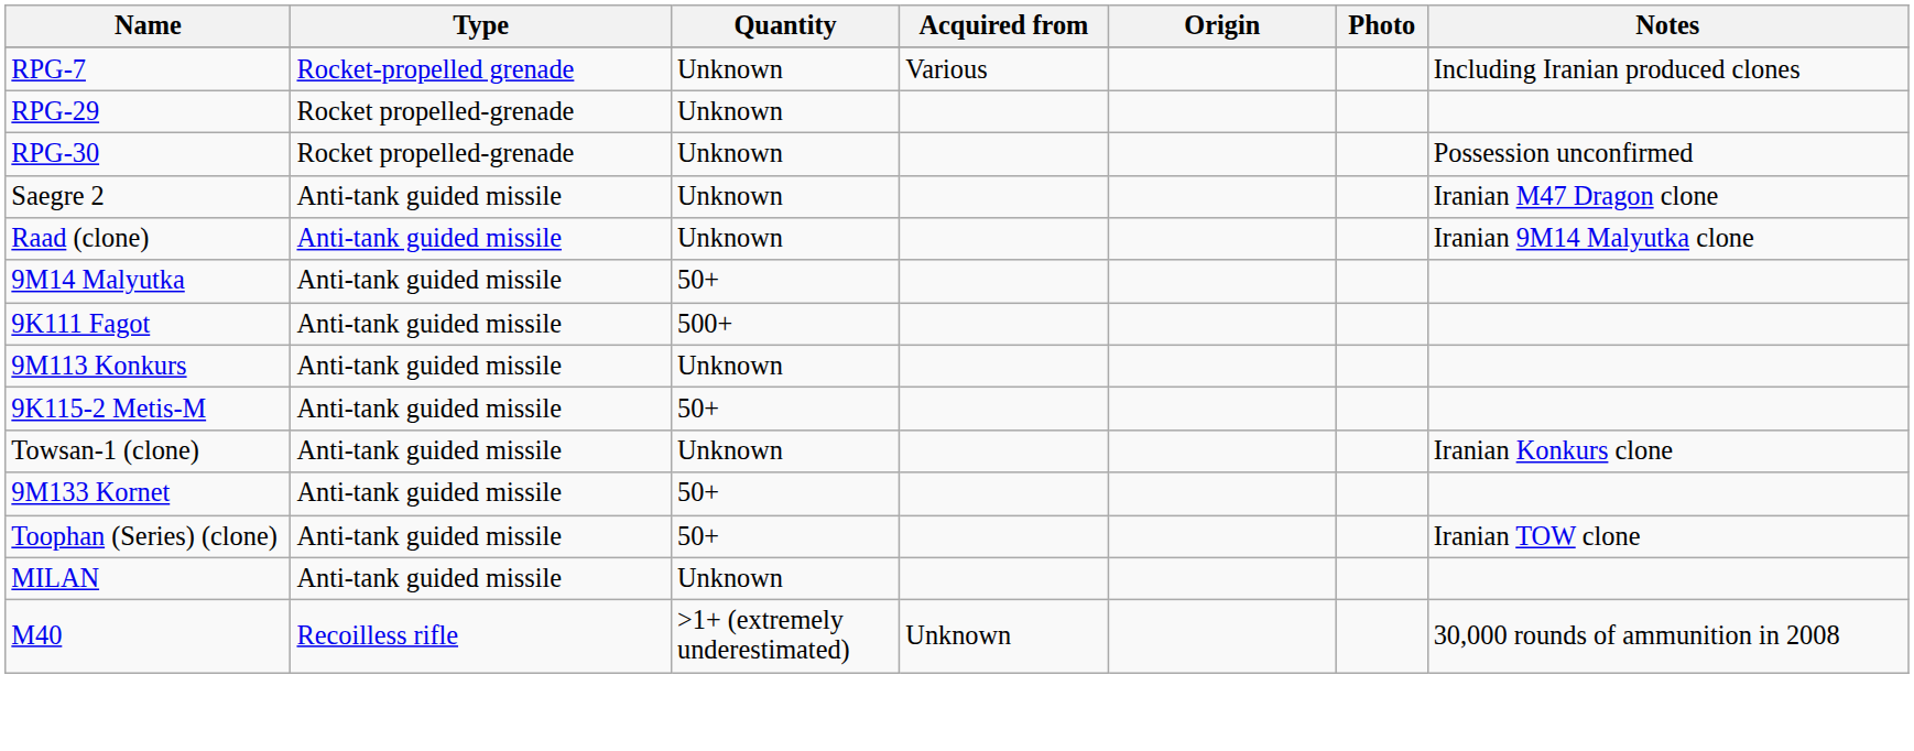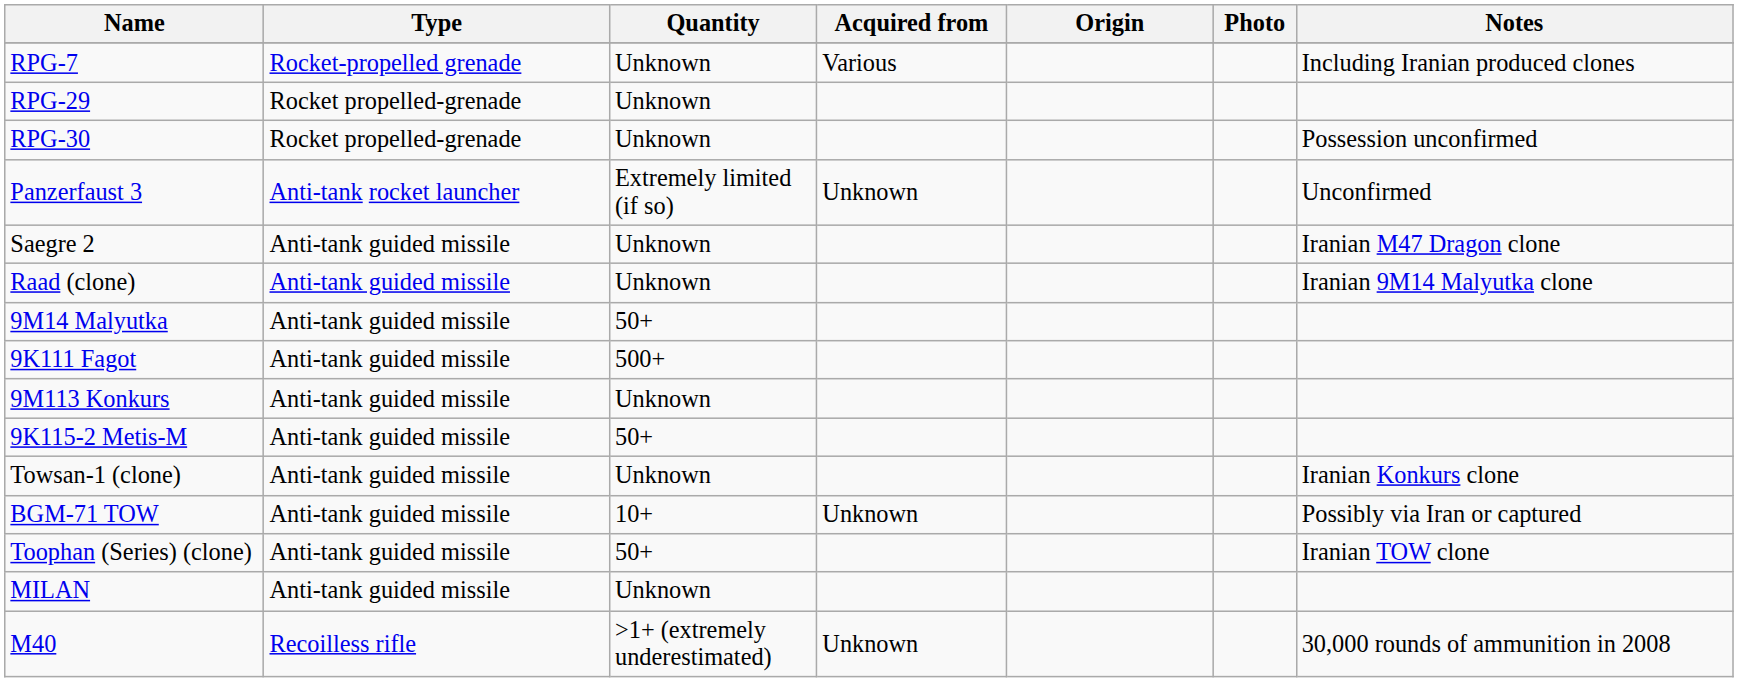 <table style="width:90%;" class="wikitable">
 <tr>
 <th style="width:15%;">Name</th>
 <th style="width:20%;">Type</th>
 <th style="width:12%;">Quantity</th>
 <th>Acquired from</th>
 <th style="width:12%;">Origin</th>
 <th>Photo</th>
 <th>Notes</th>
 </tr>
 <tr>
 </tr>
 <tr>
 <td><a href='#'>RPG-7</a></td>
 <td><a href='#'>Rocket-propelled grenade</a></td>
 <td>Unknown</td>
 <td>Various</td>
 <td></td>
 <td></td>
 <td>Including Iranian produced clones</td>
 </tr>
 <tr>
 <td><a href='#'>RPG-29</a></td>
 <td>Rocket propelled-grenade</td>
 <td>Unknown</td>
 <td></td>
 <td></td>
 <td></td>
 <td></td>
 </tr>
 <tr>
 <td><a href='#'>RPG-30</a></td>
 <td>Rocket propelled-grenade</td>
 <td>Unknown</td>
 <td><br></td>
 <td></td>
 <td></td>
 <td>Possession unconfirmed</td>
+</tr>
+<tr>
+<td><a href='#'>Panzerfaust 3</a></td>
+<td><a href='#'>Anti-tank</a> <a href='#'>rocket launcher</a></td>
+<td>Extremely limited (if so)</td>
+<td>Unknown</td>
+<td></td>
+<td></td>
+<td>Unconfirmed</td>
 </tr>
 <tr>
 <td>Saegre 2</td>
 <td>Anti-tank guided missile</td>
 <td>Unknown</td>
 <td></td>
 <td></td>
 <td></td>
 <td>Iranian <a href='#'>M47 Dragon</a> clone</td>
 </tr>
 <tr>
 <td><a href='#'>Raad</a> (clone)</td>
 <td><a href='#'>Anti-tank guided missile</a></td>
 <td>Unknown</td>
 <td></td>
 <td></td>
 <td></td>
 <td>Iranian <a href='#'>9M14 Malyutka</a> clone</td>
 </tr>
 <tr>
 <td><a href='#'>9M14 Malyutka</a></td>
 <td>Anti-tank guided missile</td>
 <td>50+</td>
 <td></td>
 <td></td>
 <td></td>
 <td></td>
 </tr>
 <tr>
 <td><a href='#'>9K111 Fagot</a></td>
 <td>Anti-tank guided missile</td>
 <td>500+</td>
 <td></td>
 <td></td>
 <td></td>
 <td></td>
 </tr>
 <tr>
 <td><a href='#'>9M113 Konkurs</a></td>
 <td>Anti-tank guided missile</td>
 <td>Unknown</td>
 <td><br></td>
 <td></td>
 <td></td>
 <td></td>
 </tr>
 <tr>
 <td><a href='#'>9K115-2 Metis-M</a></td>
 <td>Anti-tank guided missile</td>
 <td>50+</td>
 <td></td>
 <td></td>
 <td></td>
 <td></td>
 </tr>
 <tr>
 <td>Towsan-1 (clone)</td>
 <td>Anti-tank guided missile</td>
 <td>Unknown</td>
 <td></td>
 <td></td>
 <td></td>
 <td>Iranian <a href='#'>Konkurs</a> clone</td>
 </tr>
 <tr>
-<td><a href='#'>9M133 Kornet</a></td>
+<td><a href='#'>BGM-71 TOW</a></td>
 <td>Anti-tank guided missile</td>
-<td>50+</td>
+<td>10+</td>
+<td>Unknown</td>
 <td></td>
 <td></td>
-<td></td>
-<td></td>
+<td>Possibly via Iran or captured</td>
 </tr>
 <tr>
 <td><a href='#'>Toophan</a> (Series) (clone)</td>
 <td>Anti-tank guided missile</td>
 <td>50+</td>
 <td></td>
 <td></td>
 <td></td>
 <td>Iranian <a href='#'>TOW</a> clone</td>
 </tr>
 <tr>
 <td><a href='#'>MILAN</a></td>
 <td>Anti-tank guided missile</td>
 <td>Unknown</td>
 <td></td>
 <td></td>
 <td></td>
 <td></td>
 </tr>
 <tr>
 <td><a href='#'>M40</a></td>
 <td><a href='#'>Recoilless rifle</a></td>
 <td>>1+ (extremely underestimated)</td>
 <td>Unknown</td>
 <td></td>
 <td></td>
 <td>30,000 rounds of ammunition in 2008</td>
 </tr>
 </table>
